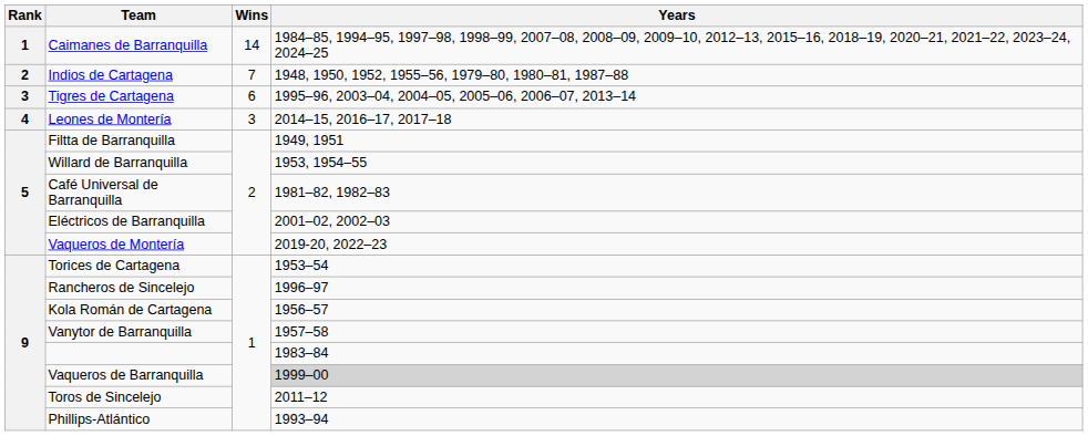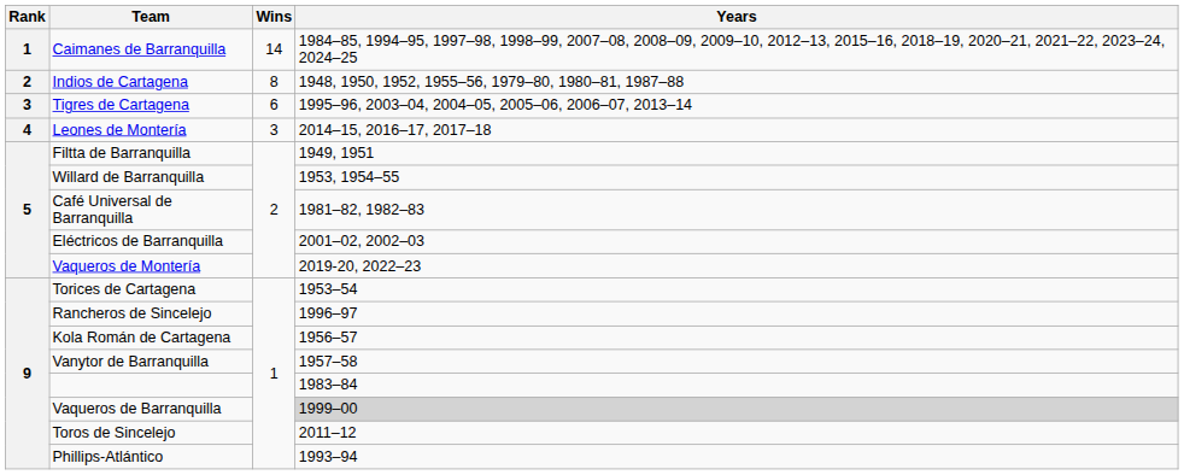 <table class="wikitable">
 <tr>
 <th>Rank</th>
 <th>Team</th>
 <th>Wins</th>
 <th>Years</th>
 </tr>
 <tr>
 <th>1</th>
 <td><a href='#'>Caimanes de Barranquilla</a></td>
 <td align="center">14</td>
 <td>1984–85, 1994–95, 1997–98, 1998–99, 2007–08, 2008–09, 2009–10, 2012–13, 2015–16, 2018–19, 2020–21, 2021–22, 2023–24, 2024–25</td>
 </tr>
 <tr>
 <th>2</th>
 <td><a href='#'>Indios de Cartagena</a></td>
-<td align="center">7</td>
+<td align="center">8</td>
 <td>1948, 1950, 1952, 1955–56, 1979–80, 1980–81, 1987–88</td>
 </tr>
 <tr>
 <th>3</th>
 <td><a href='#'>Tigres de Cartagena</a></td>
 <td align="center">6</td>
 <td>1995–96, 2003–04, 2004–05, 2005–06, 2006–07, 2013–14</td>
 </tr>
 <tr>
 <th>4</th>
 <td><a href='#'>Leones de Montería</a></td>
 <td align="center">3</td>
 <td>2014–15, 2016–17, 2017–18</td>
 </tr>
 <tr>
 <th rowspan=5>5</th>
 <td>Filtta de Barranquilla</td>
 <td rowspan=5 align="center">2</td>
 <td>1949, 1951</td>
 </tr>
 <tr>
 <td>Willard de Barranquilla</td>
 <td>1953, 1954–55</td>
 </tr>
 <tr>
 <td>Café Universal de Barranquilla</td>
 <td>1981–82, 1982–83</td>
 </tr>
 <tr>
 <td>Eléctricos de Barranquilla</td>
 <td>2001–02, 2002–03</td>
 </tr>
 <tr>
 <td><a href='#'>Vaqueros de Montería</a></td>
 <td>2019-20, 2022–23</td>
 </tr>
 <tr>
 <th rowspan=8>9</th>
 <td>Torices de Cartagena</td>
 <td align="center" rowspan=8>1</td>
 <td>1953–54</td>
 </tr>
 <tr>
 <td>Rancheros de Sincelejo</td>
 <td>1996–97</td>
 </tr>
 <tr>
 <td>Kola Román de Cartagena</td>
 <td>1956–57</td>
 </tr>
 <tr>
 <td>Vanytor de Barranquilla</td>
 <td>1957–58</td>
 </tr>
 <tr>
 <td></td>
 <td>1983–84</td>
 </tr>
 <tr>
 <td>Vaqueros de Barranquilla</td>
 <td style="background: lightgrey;">1999–00</td>
 </tr>
 <tr>
 <td>Toros de Sincelejo</td>
 <td>2011–12</td>
 </tr>
 <tr>
 <td>Phillips-Atlántico</td>
 <td>1993–94</td>
 </tr>
 </table>
